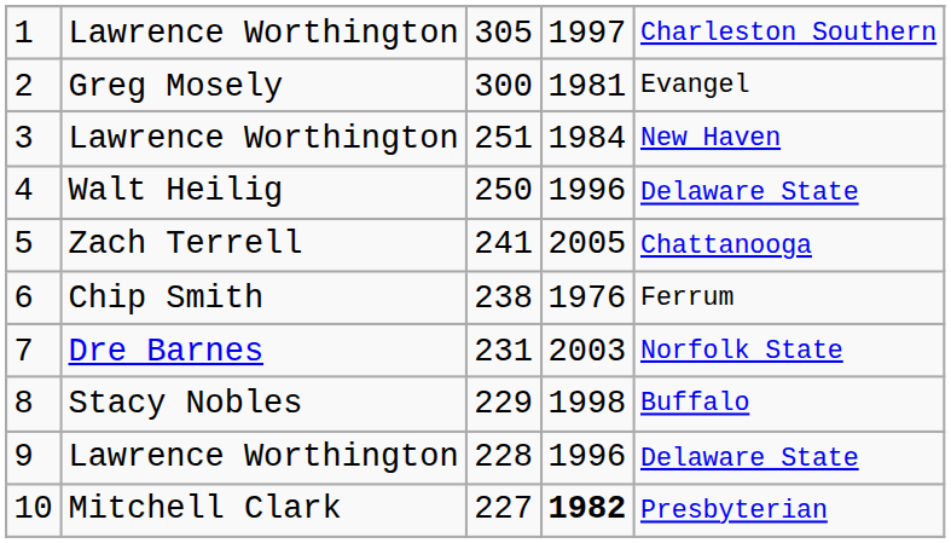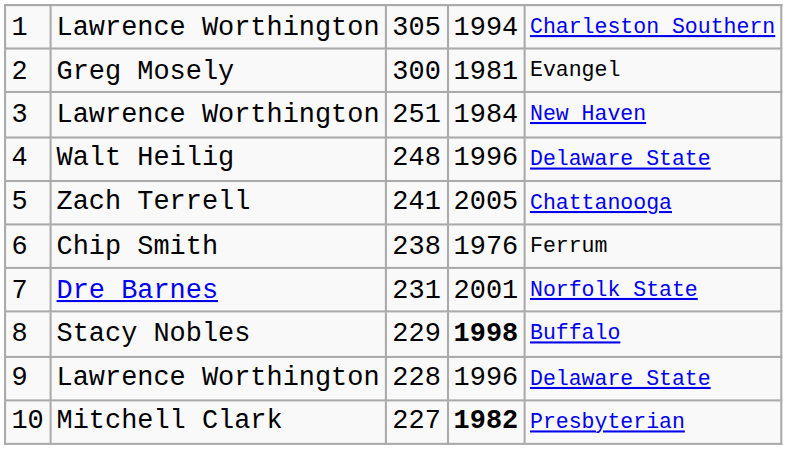 <table class="wikitable">
 <tr>
 </tr>
 <tr>
 <td>1</td>
 <td>Lawrence Worthington</td>
 <td>305</td>
-<td>1997</td>
+<td>1994</td>
 <td style="font-size:80%;"><a href='#'>Charleston Southern</a></td>
 </tr>
 <tr>
 <td>2</td>
 <td>Greg Mosely</td>
 <td>300</td>
 <td>1981</td>
 <td style="font-size:80%;">Evangel</td>
 </tr>
 <tr>
 <td>3</td>
 <td>Lawrence Worthington</td>
 <td>251</td>
 <td>1984</td>
 <td style="font-size:80%;"><a href='#'>New Haven</a></td>
 </tr>
 <tr>
 <td>4</td>
 <td>Walt Heilig</td>
-<td>250</td>
+<td>248</td>
 <td>1996</td>
 <td style="font-size:80%;"><a href='#'>Delaware State</a></td>
 </tr>
 <tr>
 <td>5</td>
 <td>Zach Terrell</td>
 <td>241</td>
 <td>2005</td>
 <td style="font-size:80%;"><a href='#'>Chattanooga</a></td>
 </tr>
 <tr>
 <td>6</td>
 <td>Chip Smith</td>
 <td>238</td>
 <td>1976</td>
 <td style="font-size:80%;">Ferrum</td>
 </tr>
 <tr>
 <td>7</td>
 <td><a href='#'>Dre Barnes</a></td>
 <td>231</td>
-<td>2003</td>
+<td>2001</td>
 <td style="font-size:80%;"><a href='#'>Norfolk State</a></td>
 </tr>
 <tr>
 <td>8</td>
 <td>Stacy Nobles</td>
 <td>229</td>
-<td>1998</td>
+<td><strong>1998</strong></td>
 <td style="font-size:80%;"><a href='#'>Buffalo</a></td>
 </tr>
 <tr>
 <td>9</td>
 <td>Lawrence Worthington</td>
 <td>228</td>
 <td>1996</td>
 <td style="font-size:80%;"><a href='#'>Delaware State</a></td>
 </tr>
 <tr>
 <td>10</td>
 <td>Mitchell Clark</td>
 <td>227</td>
 <td><strong>1982</strong></td>
 <td style="font-size:80%;"><a href='#'>Presbyterian</a></td>
 </tr>
 </table>
